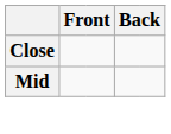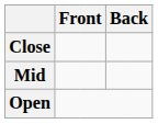 <table class=wikitable style=text-align:center>
 <tr>
 <th></th>
 <th colspan=2>Front</th>
 <th colspan=2>Back</th>
 </tr>
 <tr>
 <th>Close</th>
 <td style=border-right-width:0></td>
 <td style=border-left-width:0></td>
 <td style=border-right-width:0></td>
 <td style=border-left-width:0></td>
 </tr>
 <tr>
 <th>Mid</th>
 <td style=border-right-width:0></td>
 <td style=border-left-width:0></td>
 <td style=border-right-width:0></td>
 <td style=border-left-width:0></td>
 </tr>
+<tr>
+<th>Open</th>
+<td style=border-width:0></td>
+<td style=border-width:0></td>
+<td style=border-width:0></td>
+<td style=border-width:0></td>
+</tr>
 </table>
